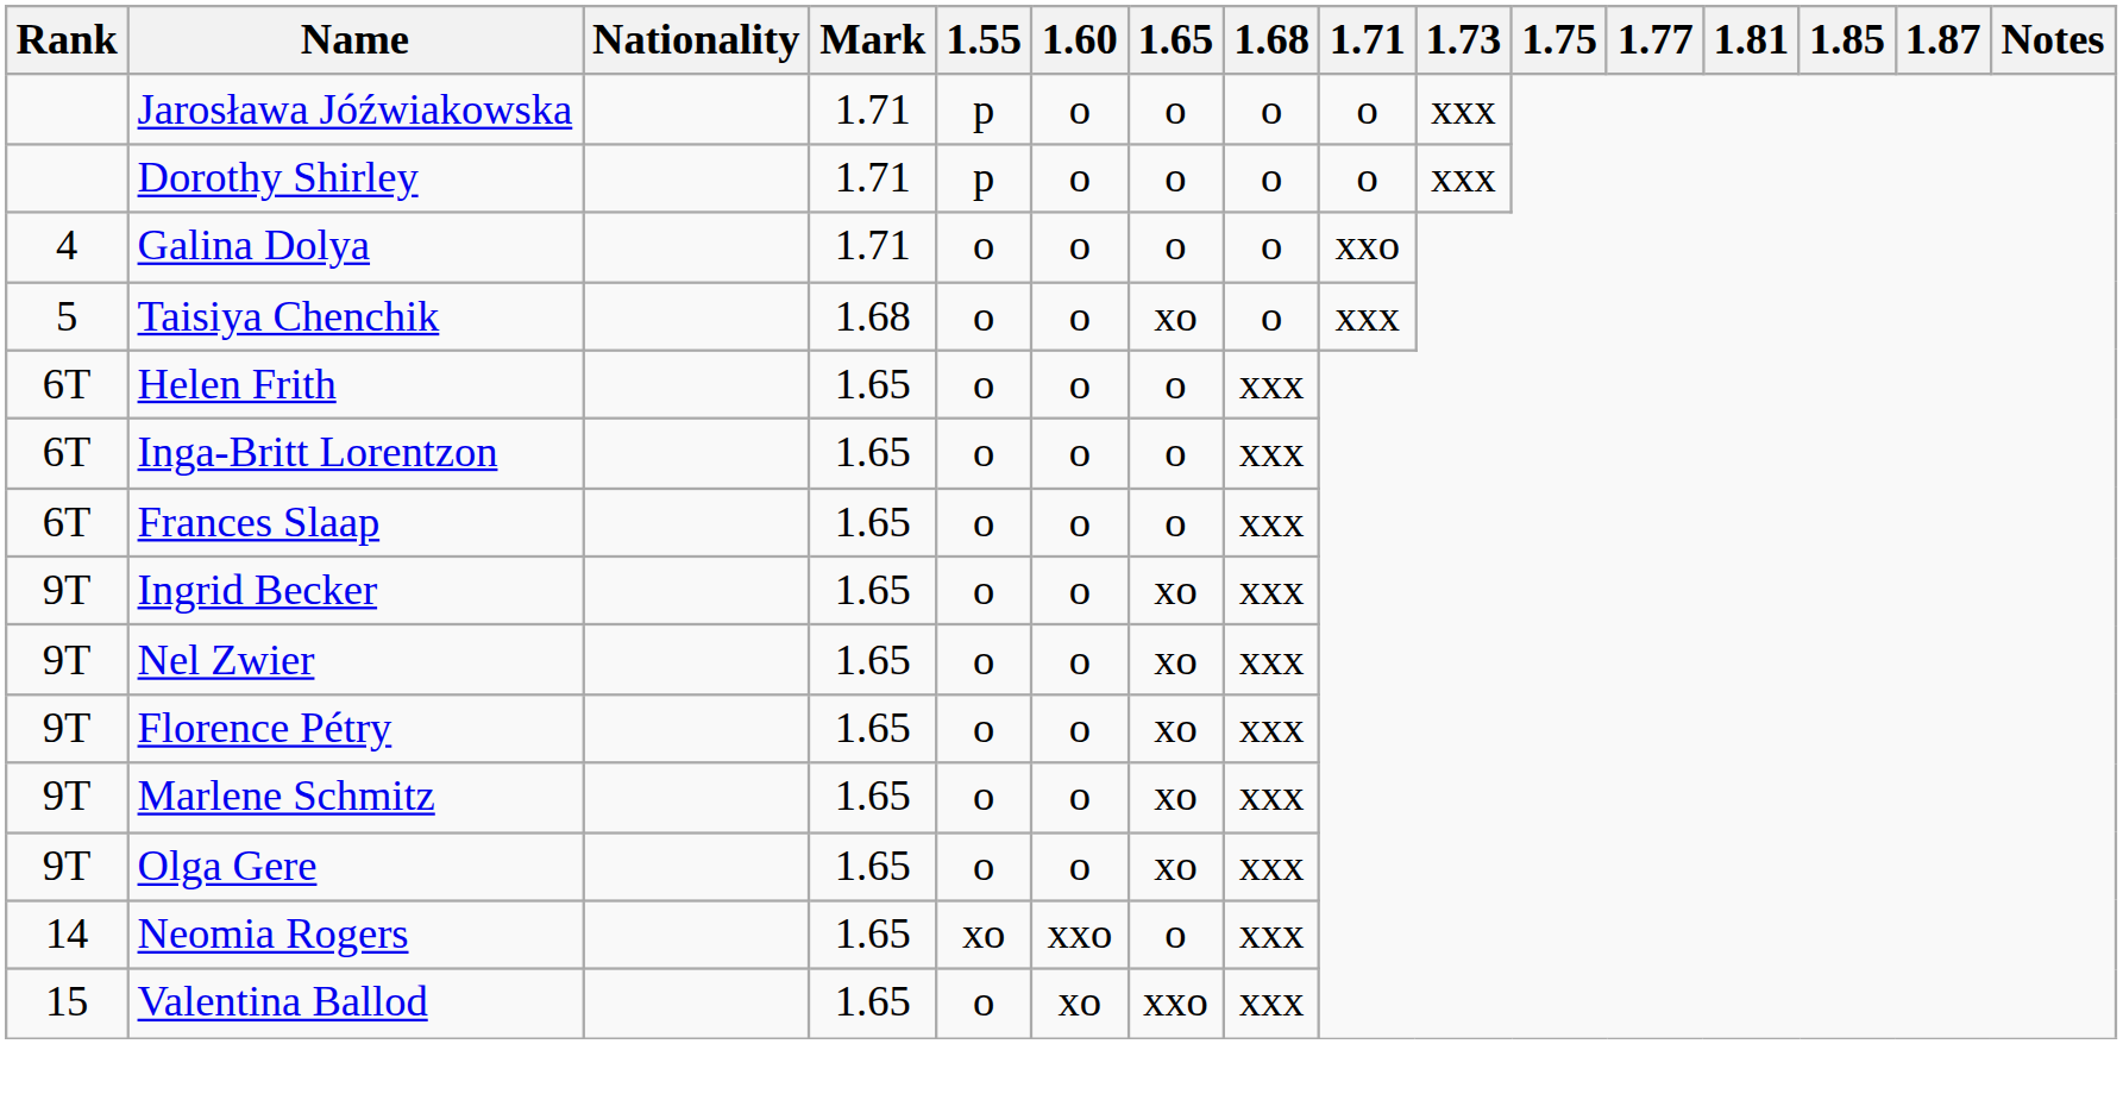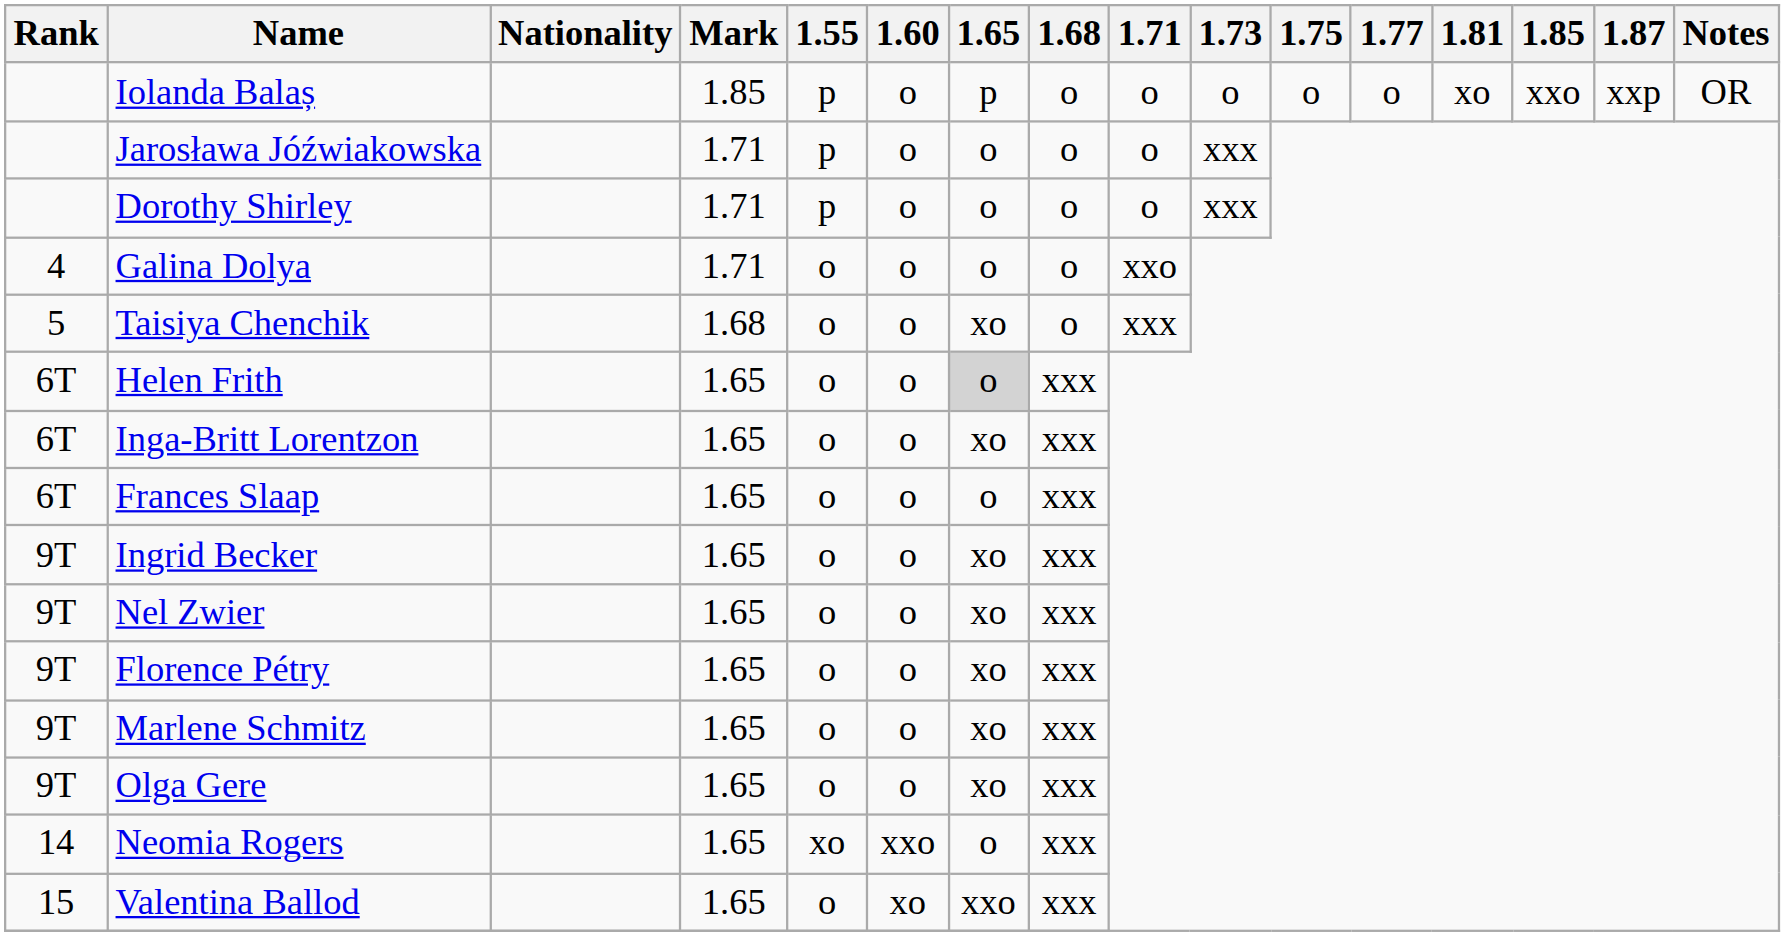 <table class="wikitable sortable" style="text-align:center">
 <tr>
 <th>Rank</th>
 <th>Name</th>
 <th>Nationality</th>
 <th>Mark</th>
 <th>1.55</th>
 <th>1.60</th>
 <th>1.65</th>
 <th>1.68</th>
 <th>1.71</th>
 <th>1.73</th>
 <th>1.75</th>
 <th>1.77</th>
 <th>1.81</th>
 <th>1.85</th>
 <th>1.87</th>
 <th>Notes</th>
+</tr>
+<tr>
+<td></td>
+<td align=left><a href='#'>Iolanda Balaș</a></td>
+<td align=left></td>
+<td>1.85</td>
+<td>p</td>
+<td>o</td>
+<td>p</td>
+<td>o</td>
+<td>o</td>
+<td>o</td>
+<td>o</td>
+<td>o</td>
+<td>xo</td>
+<td>xxo</td>
+<td>xxp</td>
+<td>OR</td>
 </tr>
 <tr>
 <td></td>
 <td align=left><a href='#'>Jarosława Jóźwiakowska</a></td>
 <td align=left></td>
 <td>1.71</td>
 <td>p</td>
 <td>o</td>
 <td>o</td>
 <td>o</td>
 <td>o</td>
 <td>xxx</td>
 </tr>
 <tr>
 <td></td>
 <td align=left><a href='#'>Dorothy Shirley</a></td>
 <td align=left></td>
 <td>1.71</td>
 <td>p</td>
 <td>o</td>
 <td>o</td>
 <td>o</td>
 <td>o</td>
 <td>xxx</td>
 </tr>
 <tr>
 <td>4</td>
 <td align=left><a href='#'>Galina Dolya</a></td>
 <td align=left></td>
 <td>1.71</td>
 <td>o</td>
 <td>o</td>
 <td>o</td>
 <td>o</td>
 <td>xxo</td>
 </tr>
 <tr>
 <td>5</td>
 <td align=left><a href='#'>Taisiya Chenchik</a></td>
 <td align=left></td>
 <td>1.68</td>
 <td>o</td>
 <td>o</td>
 <td>xo</td>
 <td>o</td>
 <td>xxx</td>
 </tr>
 <tr>
 <td>6T</td>
 <td align=left><a href='#'>Helen Frith</a></td>
 <td align=left></td>
 <td>1.65</td>
 <td>o</td>
 <td>o</td>
-<td>o</td>
+<td style="background: lightgrey;">o</td>
 <td>xxx</td>
 </tr>
 <tr>
 <td>6T</td>
 <td align=left><a href='#'>Inga-Britt Lorentzon</a></td>
 <td align=left></td>
 <td>1.65</td>
 <td>o</td>
 <td>o</td>
-<td>o</td>
+<td>xo</td>
 <td>xxx</td>
 </tr>
 <tr>
 <td>6T</td>
 <td align=left><a href='#'>Frances Slaap</a></td>
 <td align=left></td>
 <td>1.65</td>
 <td>o</td>
 <td>o</td>
 <td>o</td>
 <td>xxx</td>
 </tr>
 <tr>
 <td>9T</td>
 <td align=left><a href='#'>Ingrid Becker</a></td>
 <td align=left></td>
 <td>1.65</td>
 <td>o</td>
 <td>o</td>
 <td>xo</td>
 <td>xxx</td>
 </tr>
 <tr>
 <td>9T</td>
 <td align=left><a href='#'>Nel Zwier</a></td>
 <td align=left></td>
 <td>1.65</td>
 <td>o</td>
 <td>o</td>
 <td>xo</td>
 <td>xxx</td>
 </tr>
 <tr>
 <td>9T</td>
 <td align=left><a href='#'>Florence Pétry</a></td>
 <td align=left></td>
 <td>1.65</td>
 <td>o</td>
 <td>o</td>
 <td>xo</td>
 <td>xxx</td>
 </tr>
 <tr>
 <td>9T</td>
 <td align=left><a href='#'>Marlene Schmitz</a></td>
 <td align=left></td>
 <td>1.65</td>
 <td>o</td>
 <td>o</td>
 <td>xo</td>
 <td>xxx</td>
 </tr>
 <tr>
 <td>9T</td>
 <td align=left><a href='#'>Olga Gere</a></td>
 <td align=left></td>
 <td>1.65</td>
 <td>o</td>
 <td>o</td>
 <td>xo</td>
 <td>xxx</td>
 </tr>
 <tr>
 <td>14</td>
 <td align=left><a href='#'>Neomia Rogers</a></td>
 <td align=left></td>
 <td>1.65</td>
 <td>xo</td>
 <td>xxo</td>
 <td>o</td>
 <td>xxx</td>
 </tr>
 <tr>
 <td>15</td>
 <td align=left><a href='#'>Valentina Ballod</a></td>
 <td align=left></td>
 <td>1.65</td>
 <td>o</td>
 <td>xo</td>
 <td>xxo</td>
 <td>xxx</td>
 </tr>
 <tr>
 </tr>
 </table>
